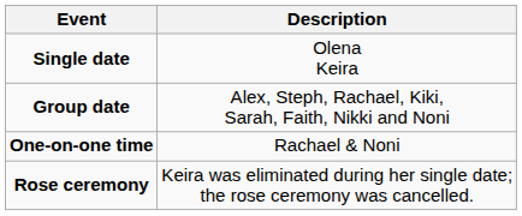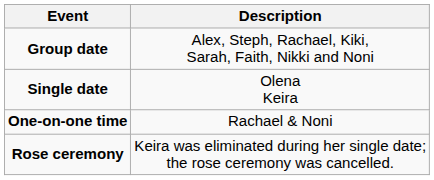 <table class="wikitable sortable" style="text-align:center;">
 <tr>
 <th>Event</th>
 <th>Description</th>
 </tr>
 <tr>
+<td><strong>Group date</strong></td>
+<td>Alex, Steph, Rachael, Kiki,<br> Sarah, Faith, Nikki and Noni</td>
+</tr>
+<tr>
 <td><strong>Single date</strong></td>
 <td>Olena<br>Keira</td>
-</tr>
-<tr>
-<td><strong>Group date</strong></td>
-<td>Alex, Steph, Rachael, Kiki,<br> Sarah, Faith, Nikki and Noni</td>
 </tr>
 <tr>
 <td><strong>One-on-one time</strong></td>
 <td>Rachael & Noni</td>
 </tr>
 <tr>
 <td><strong>Rose ceremony</strong></td>
 <td>Keira was eliminated during her single date;<br> the rose ceremony was cancelled.</td>
 </tr>
 </table>
